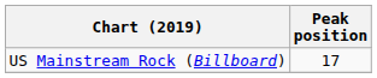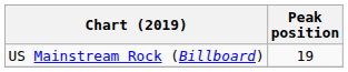 <table class="wikitable sortable">
 <tr>
 <th>Chart (2019)</th>
 <th>Peak<br>position</th>
 </tr>
 <tr>
 <td>US <a href='#'>Mainstream Rock</a> (<em><a href='#'>Billboard</a></em>)</td>
-<td style="text-align:center;">17</td>
+<td style="text-align:center;">19</td>
 </tr>
 <tr>
 </tr>
 </table>
